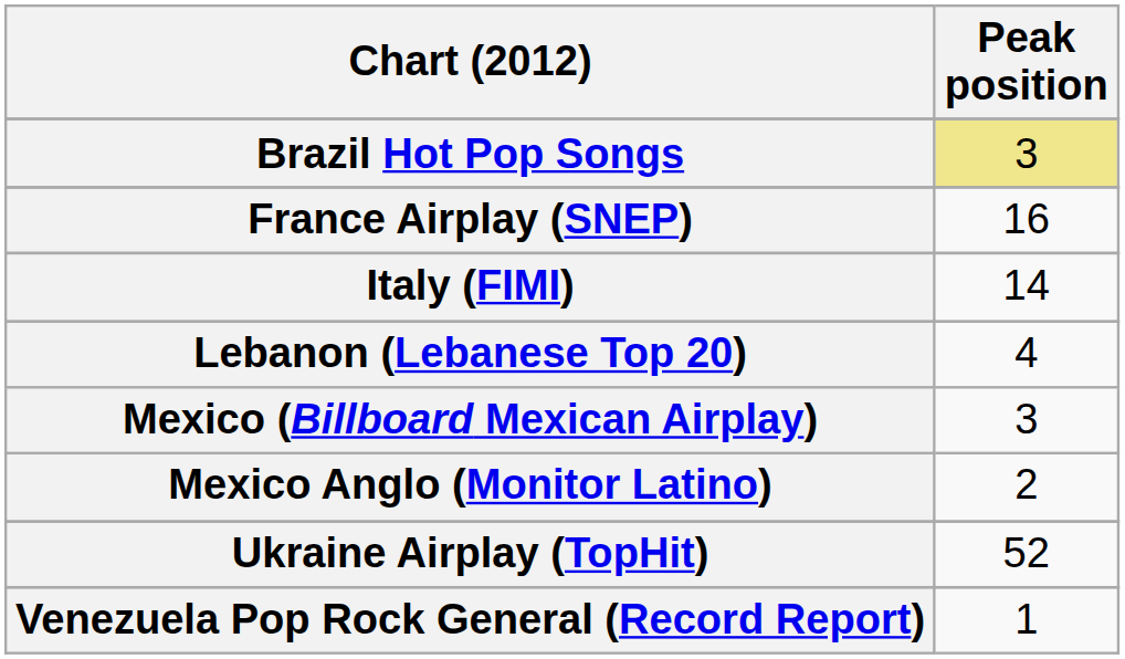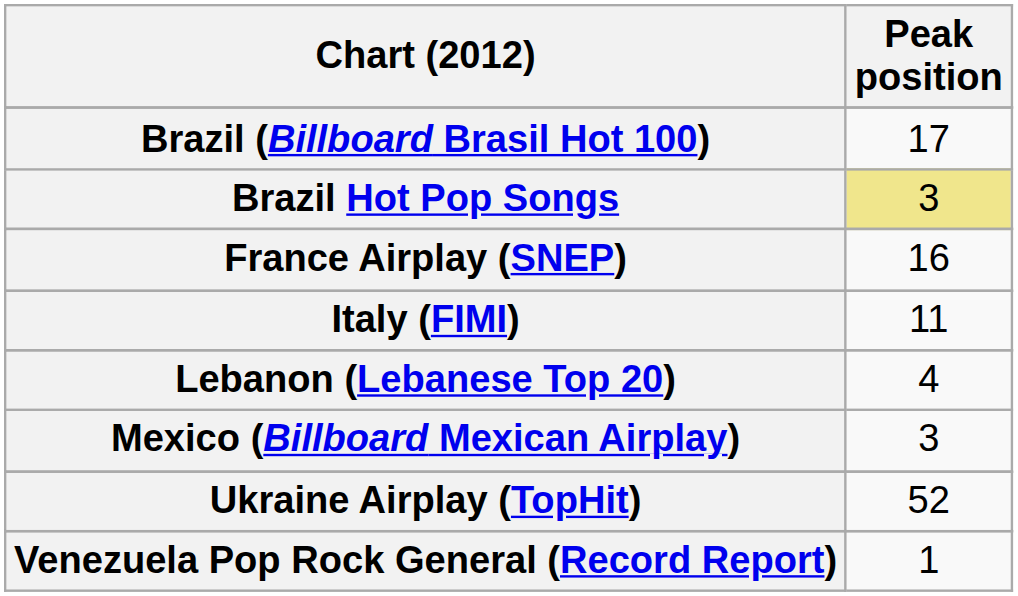 <table class="wikitable sortable plainrowheaders" style="text-align:center">
 <tr>
 <th scope="col">Chart (2012)</th>
 <th scope="col">Peak<br>position</th>
 </tr>
 <tr>
 </tr>
 <tr>
 </tr>
 <tr>
 </tr>
 <tr>
+</tr>
+<tr>
+<th scope="row">Brazil (<a href='#'><em>Billboard</em> Brasil Hot 100</a>)</th>
+<td>17</td>
 </tr>
 <tr>
 <th scope="row">Brazil <a href='#'>Hot Pop Songs</a></th>
 <td style="background: khaki;">3</td>
 </tr>
 <tr>
 </tr>
 <tr>
 </tr>
 <tr>
 </tr>
 <tr>
 </tr>
 <tr>
 </tr>
 <tr>
 </tr>
 <tr>
 </tr>
 <tr>
 </tr>
 <tr>
 <th scope="row">France Airplay (<a href='#'>SNEP</a>)</th>
 <td style="text-align:center;">16</td>
 </tr>
 <tr>
 </tr>
 <tr>
 </tr>
 <tr>
 </tr>
 <tr>
 </tr>
 <tr>
 <th scope="row">Italy (<a href='#'>FIMI</a>)</th>
-<td>14</td>
+<td>11</td>
 </tr>
 <tr>
 </tr>
 <tr>
 <th scope="row">Lebanon (<a href='#'>Lebanese Top 20</a>)</th>
 <td>4</td>
 </tr>
 <tr>
 <th scope="row">Mexico (<a href='#'><em>Billboard</em> Mexican Airplay</a>)</th>
 <td>3</td>
-</tr>
-<tr>
-<th scope="row">Mexico Anglo (<a href='#'>Monitor Latino</a>)</th>
-<td>2</td>
 </tr>
 <tr>
 </tr>
 <tr>
 </tr>
 <tr>
 </tr>
 <tr>
 </tr>
 <tr>
 </tr>
 <tr>
 </tr>
 <tr>
 <th scope="row">Ukraine Airplay (<a href='#'>TopHit</a>)</th>
 <td>52</td>
 </tr>
 <tr>
 </tr>
 <tr>
 </tr>
 <tr>
 </tr>
 <tr>
 </tr>
 <tr>
 </tr>
 <tr>
 </tr>
 <tr>
 </tr>
 <tr>
 </tr>
 <tr>
 <th scope="row">Venezuela Pop Rock General (<a href='#'>Record Report</a>)</th>
 <td>1</td>
 </tr>
 </table>
